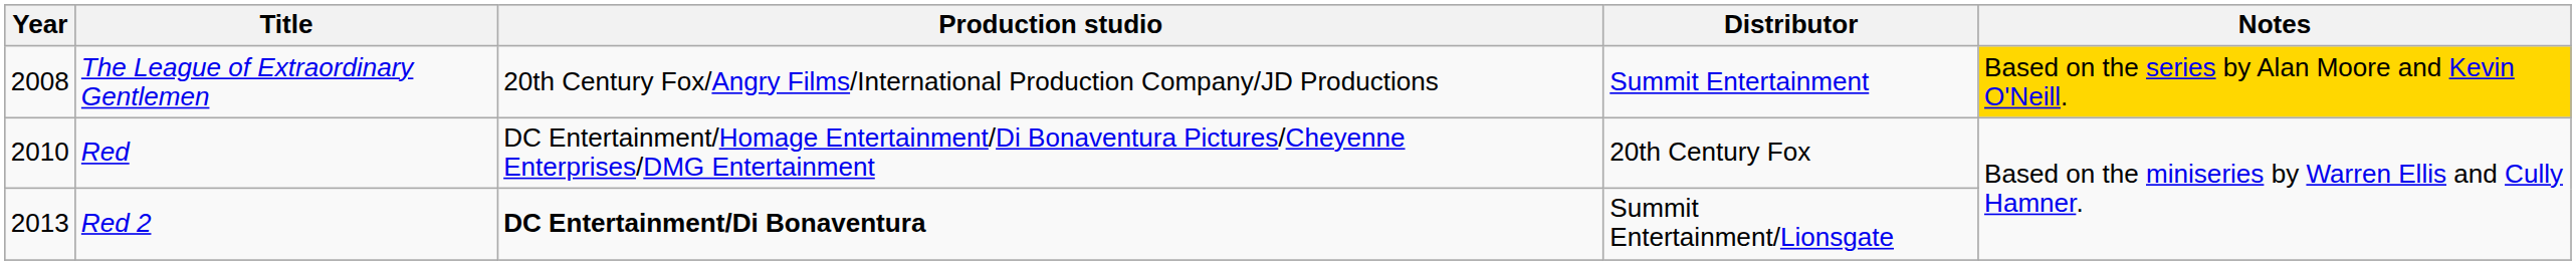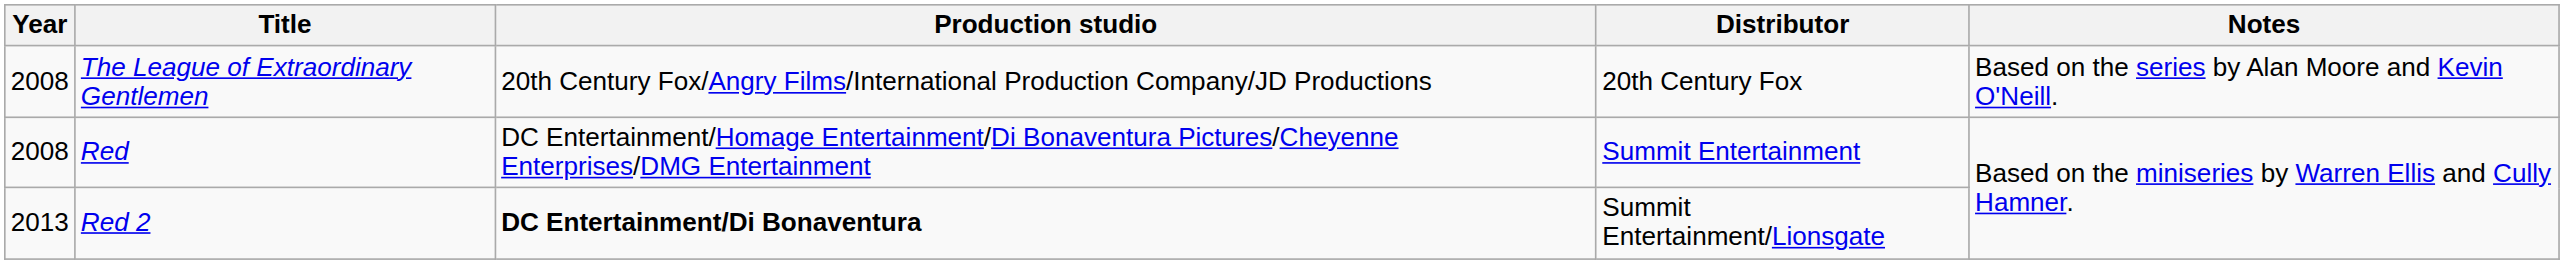 <table class="wikitable sortable">
 <tr>
 <th>Year</th>
 <th>Title</th>
 <th>Production studio</th>
 <th>Distributor</th>
 <th>Notes</th>
 </tr>
 <tr>
 <td>2008</td>
 <td><em><a href='#'>The League of Extraordinary Gentlemen</a></em></td>
 <td>20th Century Fox/<a href='#'>Angry Films</a>/International Production Company/JD Productions</td>
-<td><a href='#'>Summit Entertainment</a></td>
-<td style="background: gold;">Based on the <a href='#'>series</a> by Alan Moore and <a href='#'>Kevin O'Neill</a>.</td>
+<td>20th Century Fox</td>
+<td>Based on the <a href='#'>series</a> by Alan Moore and <a href='#'>Kevin O'Neill</a>.</td>
 </tr>
 <tr>
-<td>2010</td>
+<td>2008</td>
 <td><em><a href='#'>Red</a></em></td>
 <td>DC Entertainment/<a href='#'>Homage Entertainment</a>/<a href='#'>Di Bonaventura Pictures</a>/<a href='#'>Cheyenne Enterprises</a>/<a href='#'>DMG Entertainment</a></td>
-<td>20th Century Fox</td>
+<td><a href='#'>Summit Entertainment</a></td>
 <td rowspan="2">Based on the <a href='#'>miniseries</a> by <a href='#'>Warren Ellis</a> and <a href='#'>Cully Hamner</a>.</td>
 </tr>
 <tr>
 <td>2013</td>
 <td><em><a href='#'>Red 2</a></em></td>
 <td><strong>DC Entertainment/Di Bonaventura</strong></td>
 <td>Summit Entertainment/<a href='#'>Lionsgate</a></td>
 </tr>
 </table>
